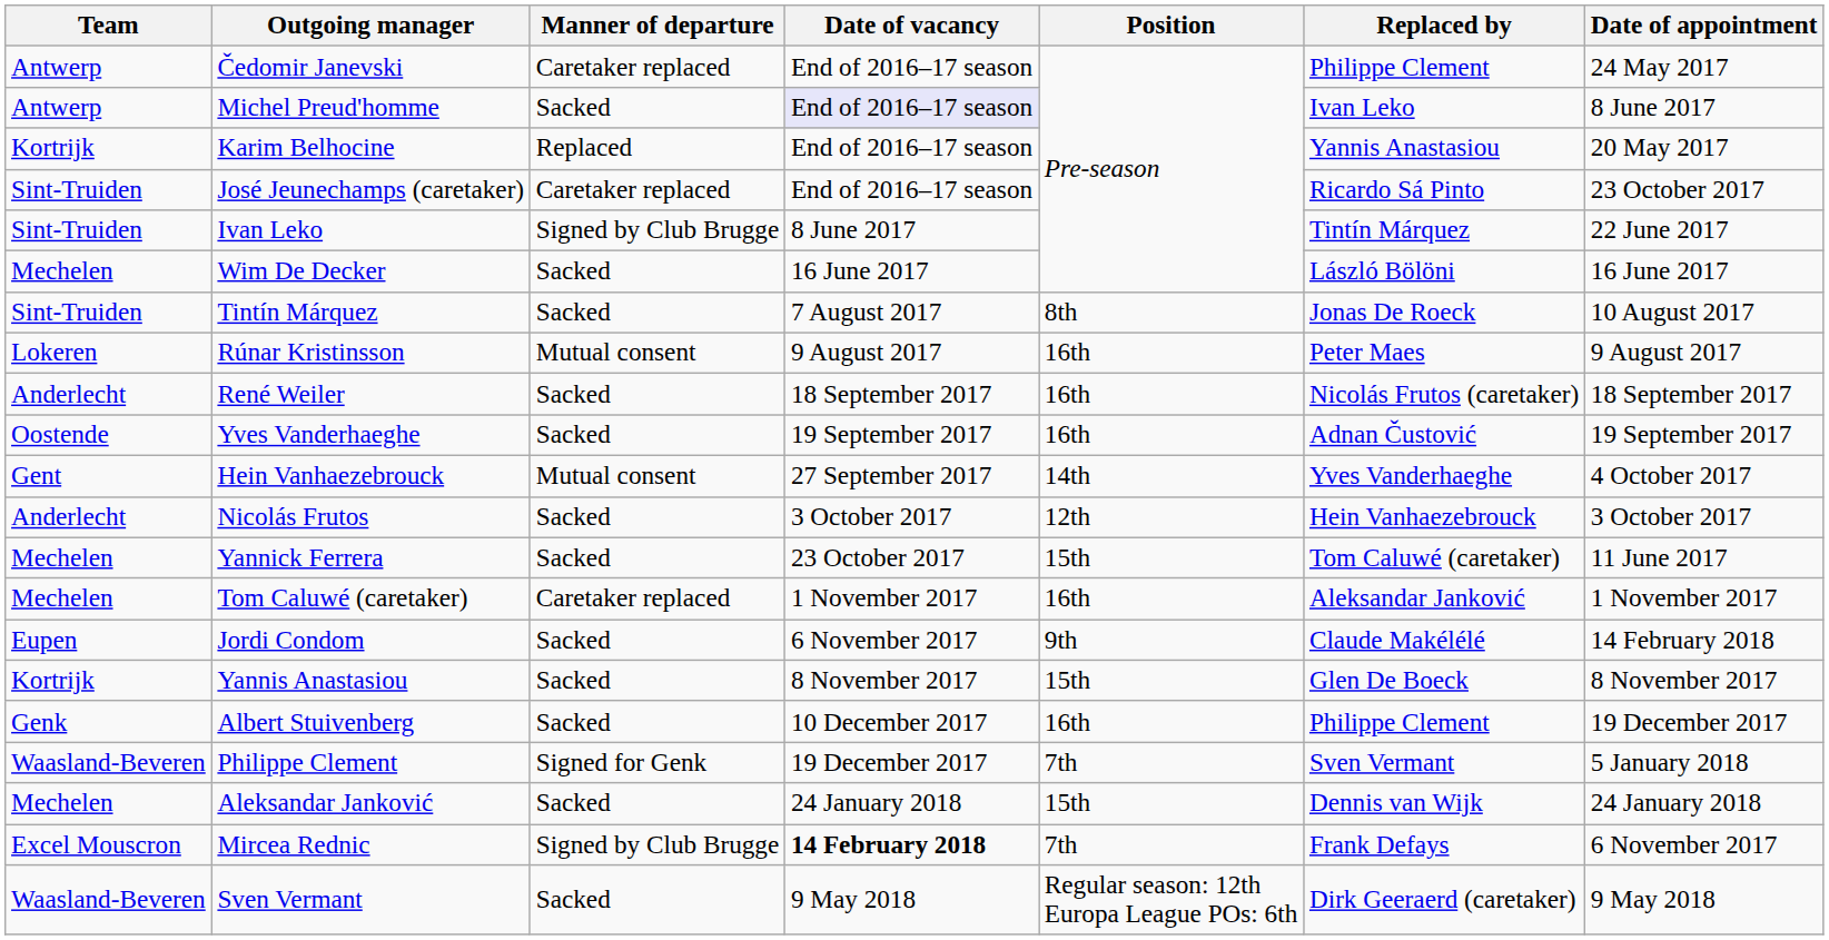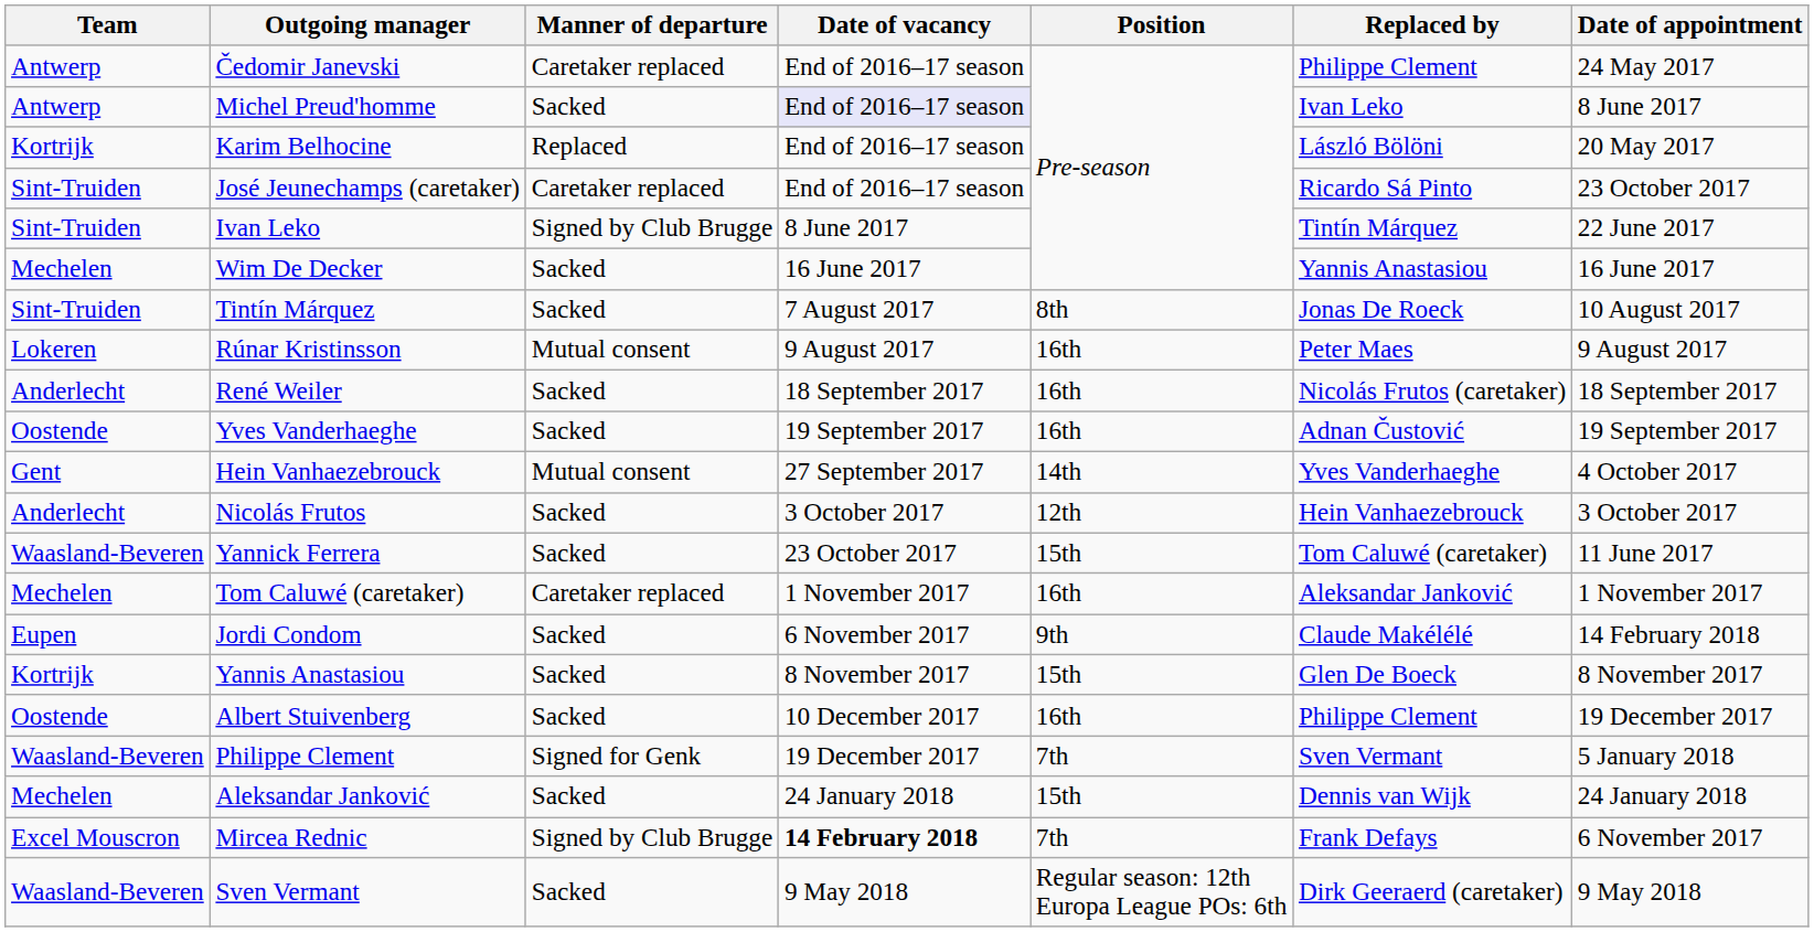 <table class="wikitable">
 <tr>
 <th>Team</th>
 <th>Outgoing manager</th>
 <th>Manner of departure</th>
 <th>Date of vacancy</th>
 <th>Position</th>
 <th>Replaced by</th>
 <th>Date of appointment</th>
 </tr>
 <tr>
 <td><a href='#'>Antwerp</a></td>
 <td> <a href='#'>Čedomir Janevski</a></td>
 <td>Caretaker replaced</td>
 <td>End of 2016–17 season</td>
 <td rowspan=6><em>Pre-season</em></td>
 <td> <a href='#'>Philippe Clement</a></td>
 <td>24 May 2017 </td>
 </tr>
 <tr>
 <td><a href='#'>Antwerp</a></td>
 <td> <a href='#'>Michel Preud'homme</a></td>
 <td>Sacked</td>
 <td style="background: lavender;">End of 2016–17 season</td>
 <td> <a href='#'>Ivan Leko</a></td>
 <td>8 June 2017 </td>
 </tr>
 <tr>
 <td><a href='#'>Kortrijk</a></td>
 <td> <a href='#'>Karim Belhocine</a></td>
 <td>Replaced</td>
 <td>End of 2016–17 season</td>
-<td> <a href='#'>Yannis Anastasiou</a></td>
+<td> <a href='#'>László Bölöni</a></td>
 <td>20 May 2017  </td>
 </tr>
 <tr>
 <td><a href='#'>Sint-Truiden</a></td>
 <td> <a href='#'>José Jeunechamps</a> (caretaker)</td>
 <td>Caretaker replaced</td>
 <td>End of 2016–17 season</td>
 <td> <a href='#'>Ricardo Sá Pinto</a></td>
 <td>23 October 2017 </td>
 </tr>
 <tr>
 <td><a href='#'>Sint-Truiden</a></td>
 <td> <a href='#'>Ivan Leko</a></td>
 <td>Signed by Club Brugge</td>
 <td>8 June 2017 </td>
 <td> <a href='#'>Tintín Márquez</a></td>
 <td>22 June 2017 </td>
 </tr>
 <tr>
 <td><a href='#'>Mechelen</a></td>
 <td> <a href='#'>Wim De Decker</a></td>
 <td>Sacked</td>
 <td>16 June 2017 </td>
-<td> <a href='#'>László Bölöni</a></td>
+<td> <a href='#'>Yannis Anastasiou</a></td>
 <td>16 June 2017 </td>
 </tr>
 <tr>
 <td><a href='#'>Sint-Truiden</a></td>
 <td> <a href='#'>Tintín Márquez</a></td>
 <td>Sacked</td>
 <td>7 August 2017 </td>
 <td>8th</td>
 <td> <a href='#'>Jonas De Roeck</a></td>
 <td>10 August 2017 </td>
 </tr>
 <tr>
 <td><a href='#'>Lokeren</a></td>
 <td> <a href='#'>Rúnar Kristinsson</a></td>
 <td>Mutual consent</td>
 <td>9 August 2017 </td>
 <td>16th</td>
 <td> <a href='#'>Peter Maes</a></td>
 <td>9 August 2017 </td>
 </tr>
 <tr>
 <td><a href='#'>Anderlecht</a></td>
 <td> <a href='#'>René Weiler</a></td>
 <td>Sacked</td>
 <td>18 September 2017 </td>
 <td>16th</td>
 <td> <a href='#'>Nicolás Frutos</a> (caretaker)</td>
 <td>18 September 2017 </td>
 </tr>
 <tr>
 <td><a href='#'>Oostende</a></td>
 <td> <a href='#'>Yves Vanderhaeghe</a></td>
 <td>Sacked</td>
 <td>19 September 2017 </td>
 <td>16th</td>
 <td> <a href='#'>Adnan Čustović</a></td>
 <td>19 September 2017 </td>
 </tr>
 <tr>
 <td><a href='#'>Gent</a></td>
 <td> <a href='#'>Hein Vanhaezebrouck</a></td>
 <td>Mutual consent</td>
 <td>27 September 2017 </td>
 <td>14th</td>
 <td> <a href='#'>Yves Vanderhaeghe</a></td>
 <td>4 October 2017 </td>
 </tr>
 <tr>
 <td><a href='#'>Anderlecht</a></td>
 <td> <a href='#'>Nicolás Frutos</a></td>
 <td>Sacked</td>
 <td>3 October 2017 </td>
 <td>12th</td>
 <td> <a href='#'>Hein Vanhaezebrouck</a></td>
 <td>3 October 2017 </td>
 </tr>
 <tr>
-<td><a href='#'>Mechelen</a></td>
+<td><a href='#'>Waasland-Beveren</a></td>
 <td> <a href='#'>Yannick Ferrera</a></td>
 <td>Sacked</td>
 <td>23 October 2017 </td>
 <td>15th</td>
 <td> <a href='#'>Tom Caluwé</a> (caretaker)</td>
 <td>11 June 2017 </td>
 </tr>
 <tr>
 <td><a href='#'>Mechelen</a></td>
 <td> <a href='#'>Tom Caluwé</a> (caretaker)</td>
 <td>Caretaker replaced</td>
 <td>1 November 2017 </td>
 <td>16th</td>
 <td> <a href='#'>Aleksandar Janković</a></td>
 <td>1 November 2017 </td>
 </tr>
 <tr>
 <td><a href='#'>Eupen</a></td>
 <td> <a href='#'>Jordi Condom</a></td>
 <td>Sacked</td>
 <td>6 November 2017 </td>
 <td>9th</td>
 <td> <a href='#'>Claude Makélélé</a></td>
 <td>14 February 2018 </td>
 </tr>
 <tr>
 <td><a href='#'>Kortrijk</a></td>
 <td> <a href='#'>Yannis Anastasiou</a></td>
 <td>Sacked</td>
 <td>8 November 2017 </td>
 <td>15th</td>
 <td> <a href='#'>Glen De Boeck</a></td>
 <td>8 November 2017 </td>
 </tr>
 <tr>
-<td><a href='#'>Genk</a></td>
+<td><a href='#'>Oostende</a></td>
 <td> <a href='#'>Albert Stuivenberg</a></td>
 <td>Sacked</td>
 <td>10 December 2017 </td>
 <td>16th</td>
 <td> <a href='#'>Philippe Clement</a></td>
 <td>19 December 2017 </td>
 </tr>
 <tr>
 <td><a href='#'>Waasland-Beveren</a></td>
 <td> <a href='#'>Philippe Clement</a></td>
 <td>Signed for Genk</td>
 <td>19 December 2017 </td>
 <td>7th</td>
 <td> <a href='#'>Sven Vermant</a></td>
 <td>5 January 2018 </td>
 </tr>
 <tr>
 <td><a href='#'>Mechelen</a></td>
 <td> <a href='#'>Aleksandar Janković</a></td>
 <td>Sacked</td>
 <td>24 January 2018 </td>
 <td>15th</td>
 <td> <a href='#'>Dennis van Wijk</a></td>
 <td>24 January 2018 </td>
 </tr>
 <tr>
 <td><a href='#'>Excel Mouscron</a></td>
 <td> <a href='#'>Mircea Rednic</a></td>
 <td>Signed by Club Brugge</td>
 <td><strong>14 February 2018 </strong></td>
 <td>7th</td>
 <td> <a href='#'>Frank Defays</a></td>
 <td>6 November 2017 </td>
 </tr>
 <tr>
 <td><a href='#'>Waasland-Beveren</a></td>
 <td> <a href='#'>Sven Vermant</a></td>
 <td>Sacked</td>
 <td>9 May 2018 </td>
 <td>Regular season: 12th<br>Europa League POs: 6th</td>
 <td> <a href='#'>Dirk Geeraerd</a> (caretaker)</td>
 <td>9 May 2018 </td>
 </tr>
 </table>
